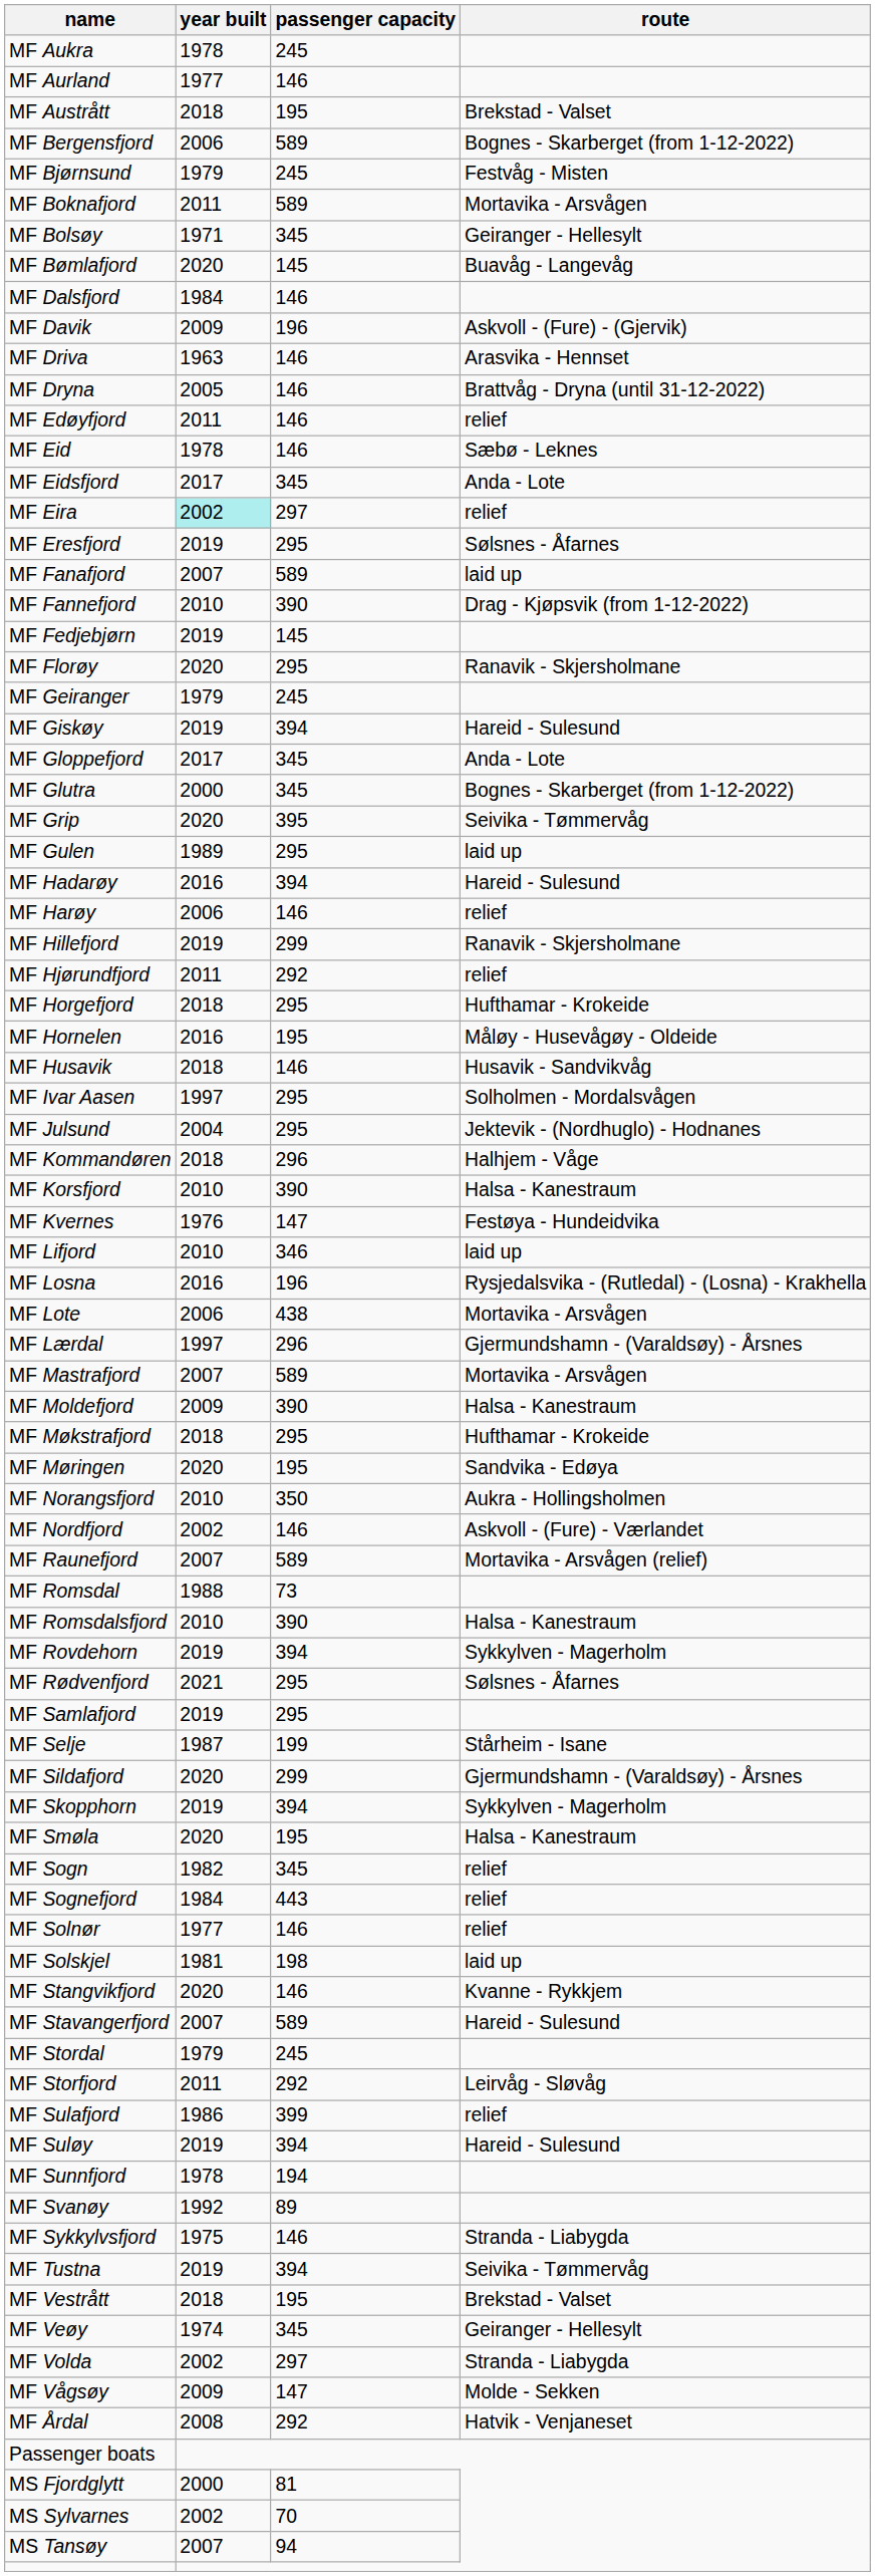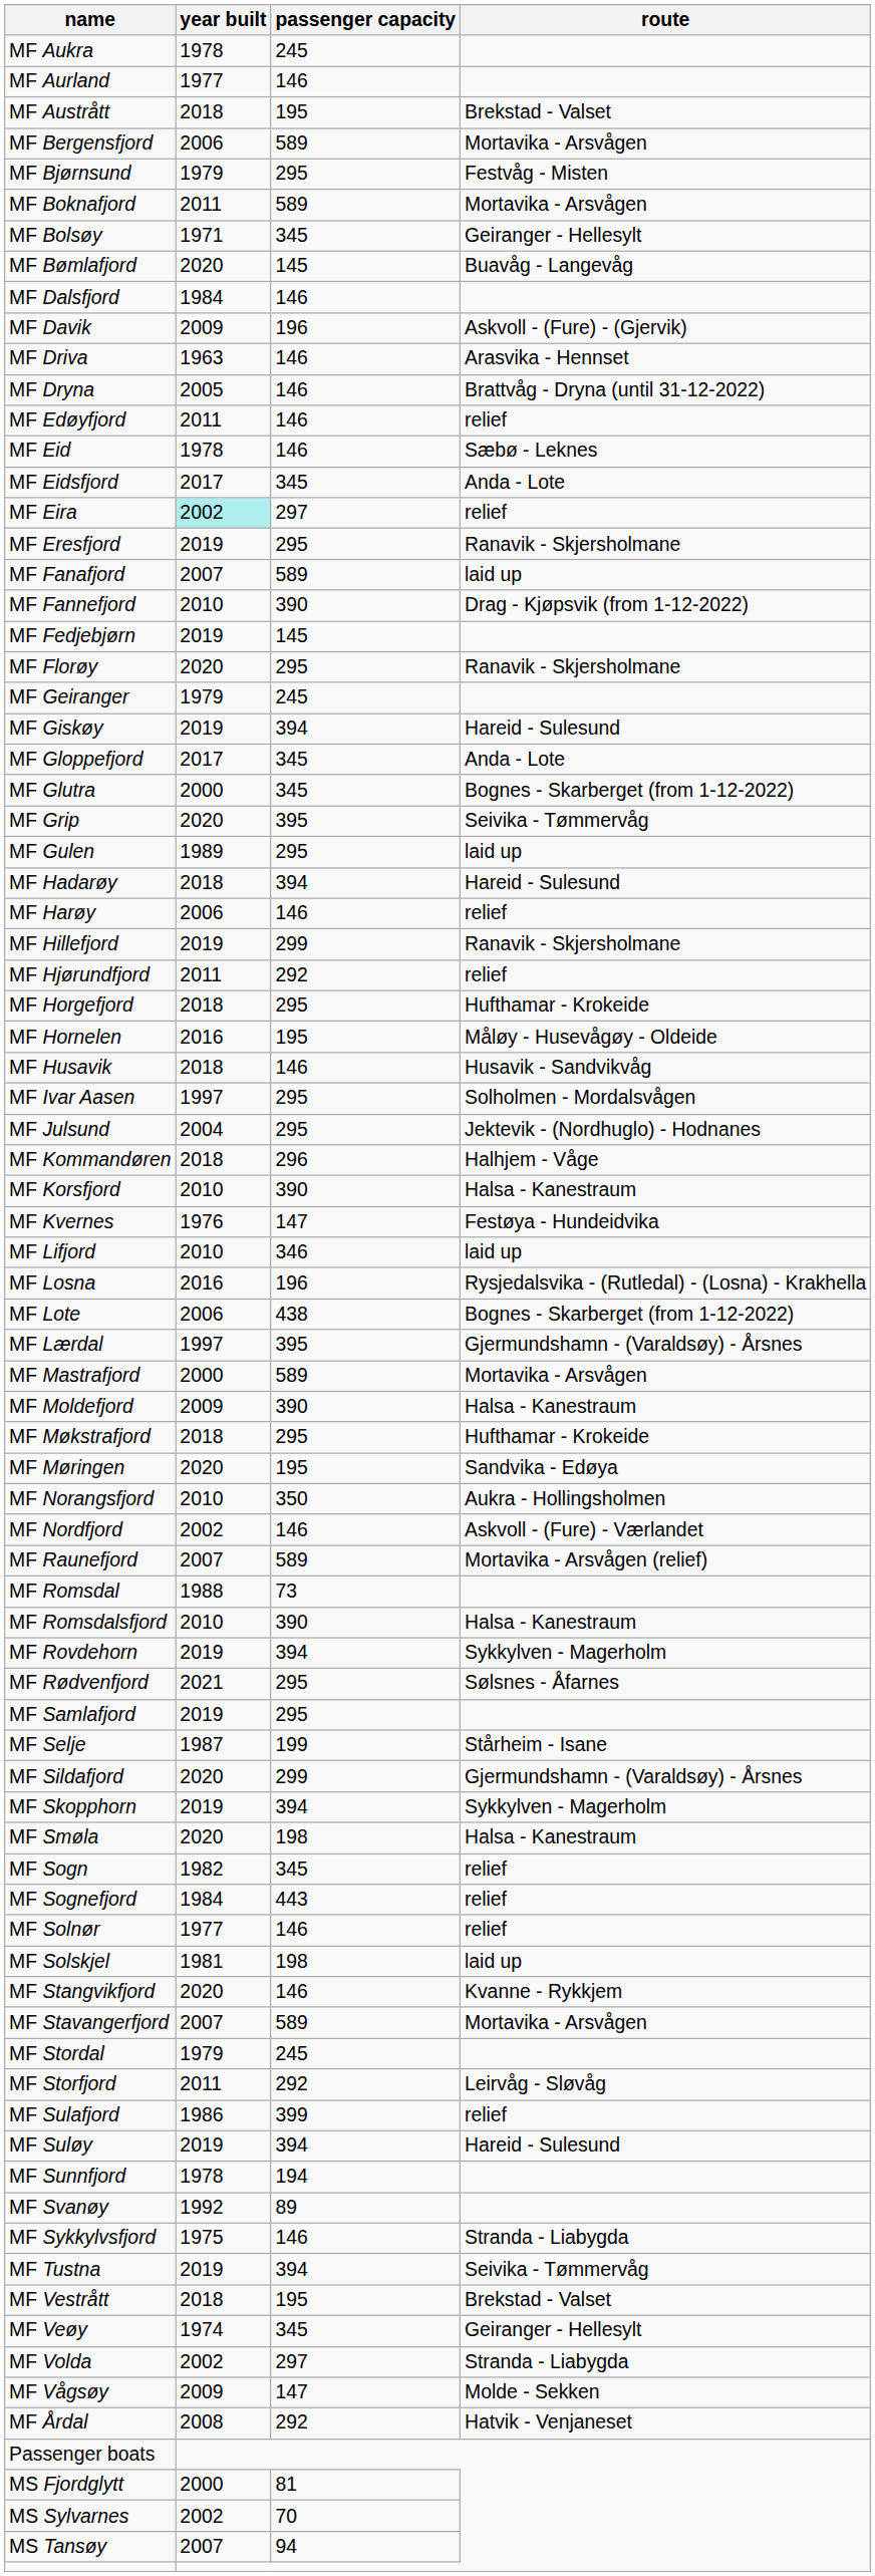 <table class="wikitable sortable">
 <tr>
 <th>name</th>
 <th>year built</th>
 <th>passenger capacity</th>
 <th>route</th>
 </tr>
 <tr>
 <td>MF <em>Aukra</em></td>
 <td>1978</td>
 <td>245</td>
 <td></td>
 </tr>
 <tr>
 <td>MF <em>Aurland</em></td>
 <td>1977</td>
 <td>146</td>
 <td></td>
 </tr>
 <tr>
 <td>MF <em>Austrått</em></td>
 <td>2018</td>
 <td>195</td>
 <td>Brekstad - Valset</td>
 </tr>
 <tr>
 <td>MF <em>Bergensfjord</em></td>
 <td>2006</td>
 <td>589</td>
-<td>Bognes - Skarberget (from 1-12-2022)</td>
+<td>Mortavika - Arsvågen</td>
 </tr>
 <tr>
 <td>MF <em>Bjørnsund</em></td>
 <td>1979</td>
-<td>245</td>
+<td>295</td>
 <td>Festvåg - Misten</td>
 </tr>
 <tr>
 <td>MF <em>Boknafjord</em></td>
 <td>2011</td>
 <td>589</td>
 <td>Mortavika - Arsvågen</td>
 </tr>
 <tr>
 <td>MF <em>Bolsøy</em></td>
 <td>1971</td>
 <td>345</td>
 <td>Geiranger - Hellesylt</td>
 </tr>
 <tr>
 <td>MF <em>Bømlafjord</em></td>
 <td>2020</td>
 <td>145</td>
 <td>Buavåg - Langevåg</td>
 </tr>
 <tr>
 <td>MF <em>Dalsfjord</em></td>
 <td>1984</td>
 <td>146</td>
 <td></td>
 </tr>
 <tr>
 <td>MF <em>Davik</em></td>
 <td>2009</td>
 <td>196</td>
 <td>Askvoll - (Fure) - (Gjervik)</td>
 </tr>
 <tr>
 <td>MF <em>Driva</em></td>
 <td>1963</td>
 <td>146</td>
 <td>Arasvika - Hennset</td>
 </tr>
 <tr>
 <td>MF <em>Dryna</em></td>
 <td>2005</td>
 <td>146</td>
 <td>Brattvåg - Dryna (until 31-12-2022)</td>
 </tr>
 <tr>
 <td>MF <em>Edøyfjord</em></td>
 <td>2011</td>
 <td>146</td>
 <td>relief</td>
 </tr>
 <tr>
 <td>MF <em>Eid</em></td>
 <td>1978</td>
 <td>146</td>
 <td>Sæbø - Leknes</td>
 </tr>
 <tr>
 <td>MF <em>Eidsfjord</em></td>
 <td>2017</td>
 <td>345</td>
 <td>Anda - Lote</td>
 </tr>
 <tr>
 <td>MF <em>Eira</em></td>
 <td style="background: paleturquoise;">2002</td>
 <td>297</td>
 <td>relief</td>
 </tr>
 <tr>
 <td>MF <em>Eresfjord</em></td>
 <td>2019</td>
 <td>295</td>
-<td>Sølsnes - Åfarnes</td>
+<td>Ranavik - Skjersholmane</td>
 </tr>
 <tr>
 <td>MF <em>Fanafjord</em></td>
 <td>2007</td>
 <td>589</td>
 <td>laid up</td>
 </tr>
 <tr>
 <td>MF <em>Fannefjord</em></td>
 <td>2010</td>
 <td>390</td>
 <td>Drag - Kjøpsvik (from 1-12-2022)</td>
 </tr>
 <tr>
 <td>MF <em>Fedjebjørn</em></td>
 <td>2019</td>
 <td>145</td>
 <td></td>
 </tr>
 <tr>
 <td>MF <em>Florøy</em></td>
 <td>2020</td>
 <td>295</td>
 <td>Ranavik - Skjersholmane</td>
 </tr>
 <tr>
 <td>MF <em>Geiranger</em></td>
 <td>1979</td>
 <td>245</td>
 <td></td>
 </tr>
 <tr>
 <td>MF <em>Giskøy</em></td>
 <td>2019</td>
 <td>394</td>
 <td>Hareid - Sulesund</td>
 </tr>
 <tr>
 <td>MF <em>Gloppefjord</em></td>
 <td>2017</td>
 <td>345</td>
 <td>Anda - Lote</td>
 </tr>
 <tr>
 <td>MF <em>Glutra</em></td>
 <td>2000</td>
 <td>345</td>
 <td>Bognes - Skarberget (from 1-12-2022)</td>
 </tr>
 <tr>
 <td>MF <em>Grip</em></td>
 <td>2020</td>
 <td>395</td>
 <td>Seivika - Tømmervåg</td>
 </tr>
 <tr>
 <td>MF <em>Gulen</em></td>
 <td>1989</td>
 <td>295</td>
 <td>laid up</td>
 </tr>
 <tr>
 <td>MF <em>Hadarøy</em></td>
-<td>2016</td>
+<td>2018</td>
 <td>394</td>
 <td>Hareid - Sulesund</td>
 </tr>
 <tr>
 <td>MF <em>Harøy</em></td>
 <td>2006</td>
 <td>146</td>
 <td>relief</td>
 </tr>
 <tr>
 <td>MF <em>Hillefjord</em></td>
 <td>2019</td>
 <td>299</td>
 <td>Ranavik - Skjersholmane</td>
 </tr>
 <tr>
 <td>MF <em>Hjørundfjord</em></td>
 <td>2011</td>
 <td>292</td>
 <td>relief</td>
 </tr>
 <tr>
 <td>MF <em>Horgefjord</em></td>
 <td>2018</td>
 <td>295</td>
 <td>Hufthamar - Krokeide</td>
 </tr>
 <tr>
 <td>MF <em>Hornelen</em></td>
 <td>2016</td>
 <td>195</td>
 <td>Måløy - Husevågøy - Oldeide</td>
 </tr>
 <tr>
 <td>MF <em>Husavik</em></td>
 <td>2018</td>
 <td>146</td>
 <td>Husavik - Sandvikvåg</td>
 </tr>
 <tr>
 <td>MF <em>Ivar Aasen</em></td>
 <td>1997</td>
 <td>295</td>
 <td>Solholmen - Mordalsvågen</td>
 </tr>
 <tr>
 <td>MF <em>Julsund</em></td>
 <td>2004</td>
 <td>295</td>
 <td>Jektevik - (Nordhuglo) - Hodnanes</td>
 </tr>
 <tr>
 <td>MF <em>Kommandøren</em></td>
 <td>2018</td>
 <td>296</td>
 <td>Halhjem - Våge</td>
 </tr>
 <tr>
 <td>MF <em>Korsfjord</em></td>
 <td>2010</td>
 <td>390</td>
 <td>Halsa - Kanestraum</td>
 </tr>
 <tr>
 <td>MF <em>Kvernes</em></td>
 <td>1976</td>
 <td>147</td>
 <td>Festøya - Hundeidvika</td>
 </tr>
 <tr>
 <td>MF <em>Lifjord</em></td>
 <td>2010</td>
 <td>346</td>
 <td>laid up</td>
 </tr>
 <tr>
 <td>MF <em>Losna</em></td>
 <td>2016</td>
 <td>196</td>
 <td>Rysjedalsvika - (Rutledal) - (Losna) - Krakhella</td>
 </tr>
 <tr>
 <td>MF <em>Lote</em></td>
 <td>2006</td>
 <td>438</td>
-<td>Mortavika - Arsvågen</td>
+<td>Bognes - Skarberget (from 1-12-2022)</td>
 </tr>
 <tr>
 <td>MF <em>Lærdal</em></td>
 <td>1997</td>
-<td>296</td>
+<td>395</td>
 <td>Gjermundshamn - (Varaldsøy) - Årsnes</td>
 </tr>
 <tr>
 <td>MF <em>Mastrafjord</em></td>
-<td>2007</td>
+<td>2000</td>
 <td>589</td>
 <td>Mortavika - Arsvågen</td>
 </tr>
 <tr>
 <td>MF <em>Moldefjord</em></td>
 <td>2009</td>
 <td>390</td>
 <td>Halsa - Kanestraum</td>
 </tr>
 <tr>
 <td>MF <em>Møkstrafjord</em></td>
 <td>2018</td>
 <td>295</td>
 <td>Hufthamar - Krokeide</td>
 </tr>
 <tr>
 <td>MF <em>Møringen</em></td>
 <td>2020</td>
 <td>195</td>
 <td>Sandvika - Edøya</td>
 </tr>
 <tr>
 <td>MF <em>Norangsfjord</em></td>
 <td>2010</td>
 <td>350</td>
 <td>Aukra - Hollingsholmen</td>
 </tr>
 <tr>
 <td>MF <em>Nordfjord</em></td>
 <td>2002</td>
 <td>146</td>
 <td>Askvoll - (Fure) - Værlandet</td>
 </tr>
 <tr>
 <td>MF <em>Raunefjord</em></td>
 <td>2007</td>
 <td>589</td>
 <td>Mortavika - Arsvågen (relief)</td>
 </tr>
 <tr>
 <td>MF <em>Romsdal</em></td>
 <td>1988</td>
 <td>73</td>
 <td></td>
 </tr>
 <tr>
 <td>MF <em>Romsdalsfjord</em></td>
 <td>2010</td>
 <td>390</td>
 <td>Halsa - Kanestraum</td>
 </tr>
 <tr>
 <td>MF <em>Rovdehorn</em></td>
 <td>2019</td>
 <td>394</td>
 <td>Sykkylven - Magerholm</td>
 </tr>
 <tr>
 <td>MF <em>Rødvenfjord</em></td>
 <td>2021</td>
 <td>295</td>
 <td>Sølsnes - Åfarnes</td>
 </tr>
 <tr>
 <td>MF <em>Samlafjord</em></td>
 <td>2019</td>
 <td>295</td>
 <td></td>
 </tr>
 <tr>
 <td>MF <em>Selje</em></td>
 <td>1987</td>
 <td>199</td>
 <td>Stårheim - Isane</td>
 </tr>
 <tr>
 <td>MF <em>Sildafjord</em></td>
 <td>2020</td>
 <td>299</td>
 <td>Gjermundshamn - (Varaldsøy) - Årsnes</td>
 </tr>
 <tr>
 <td>MF <em>Skopphorn</em></td>
 <td>2019</td>
 <td>394</td>
 <td>Sykkylven - Magerholm</td>
 </tr>
 <tr>
 <td>MF <em>Smøla</em></td>
 <td>2020</td>
-<td>195</td>
+<td>198</td>
 <td>Halsa - Kanestraum</td>
 </tr>
 <tr>
 <td>MF <em>Sogn</em></td>
 <td>1982</td>
 <td>345</td>
 <td>relief</td>
 </tr>
 <tr>
 <td>MF <em>Sognefjord</em></td>
 <td>1984</td>
 <td>443</td>
 <td>relief</td>
 </tr>
 <tr>
 <td>MF <em>Solnør</em></td>
 <td>1977</td>
 <td>146</td>
 <td>relief</td>
 </tr>
 <tr>
 <td>MF <em>Solskjel</em></td>
 <td>1981</td>
 <td>198</td>
 <td>laid up</td>
 </tr>
 <tr>
 <td>MF <em>Stangvikfjord</em></td>
 <td>2020</td>
 <td>146</td>
 <td>Kvanne - Rykkjem</td>
 </tr>
 <tr>
 <td>MF <em>Stavangerfjord</em></td>
 <td>2007</td>
 <td>589</td>
-<td>Hareid - Sulesund</td>
+<td>Mortavika - Arsvågen</td>
 </tr>
 <tr>
 <td>MF <em>Stordal</em></td>
 <td>1979</td>
 <td>245</td>
 <td></td>
 </tr>
 <tr>
 <td>MF <em>Storfjord</em></td>
 <td>2011</td>
 <td>292</td>
 <td>Leirvåg - Sløvåg</td>
 </tr>
 <tr>
 <td>MF <em>Sulafjord</em></td>
 <td>1986</td>
 <td>399</td>
 <td>relief</td>
 </tr>
 <tr>
 <td>MF <em>Suløy</em></td>
 <td>2019</td>
 <td>394</td>
 <td>Hareid - Sulesund</td>
 </tr>
 <tr>
 <td>MF <em>Sunnfjord</em></td>
 <td>1978</td>
 <td>194</td>
 <td></td>
 </tr>
 <tr>
 <td>MF <em>Svanøy</em></td>
 <td>1992</td>
 <td>89</td>
 <td></td>
 </tr>
 <tr>
 <td>MF <em>Sykkylvsfjord</em></td>
 <td>1975</td>
 <td>146</td>
 <td>Stranda - Liabygda</td>
 </tr>
 <tr>
 <td>MF <em>Tustna</em></td>
 <td>2019</td>
 <td>394</td>
 <td>Seivika - Tømmervåg</td>
 </tr>
 <tr>
 <td>MF <em>Vestrått</em></td>
 <td>2018</td>
 <td>195</td>
 <td>Brekstad - Valset</td>
 </tr>
 <tr>
 <td>MF <em>Veøy</em></td>
 <td>1974</td>
 <td>345</td>
 <td>Geiranger - Hellesylt</td>
 </tr>
 <tr>
 <td>MF <em>Volda</em></td>
 <td>2002</td>
 <td>297</td>
 <td>Stranda - Liabygda</td>
 </tr>
 <tr>
 <td>MF <em>Vågsøy</em></td>
 <td>2009</td>
 <td>147</td>
 <td>Molde - Sekken</td>
 </tr>
 <tr>
 <td>MF <em>Årdal</em></td>
 <td>2008</td>
 <td>292</td>
 <td>Hatvik - Venjaneset</td>
 </tr>
 <tr>
 <td>Passenger boats</td>
 </tr>
 <tr>
 <td>MS <em>Fjordglytt</em></td>
 <td>2000</td>
 <td>81</td>
 </tr>
 <tr>
 <td>MS <em>Sylvarnes</em></td>
 <td>2002</td>
 <td>70</td>
 </tr>
 <tr>
 <td>MS <em>Tansøy</em></td>
 <td>2007</td>
 <td>94</td>
 </tr>
 <tr>
 <td></td>
 </tr>
 </table>
